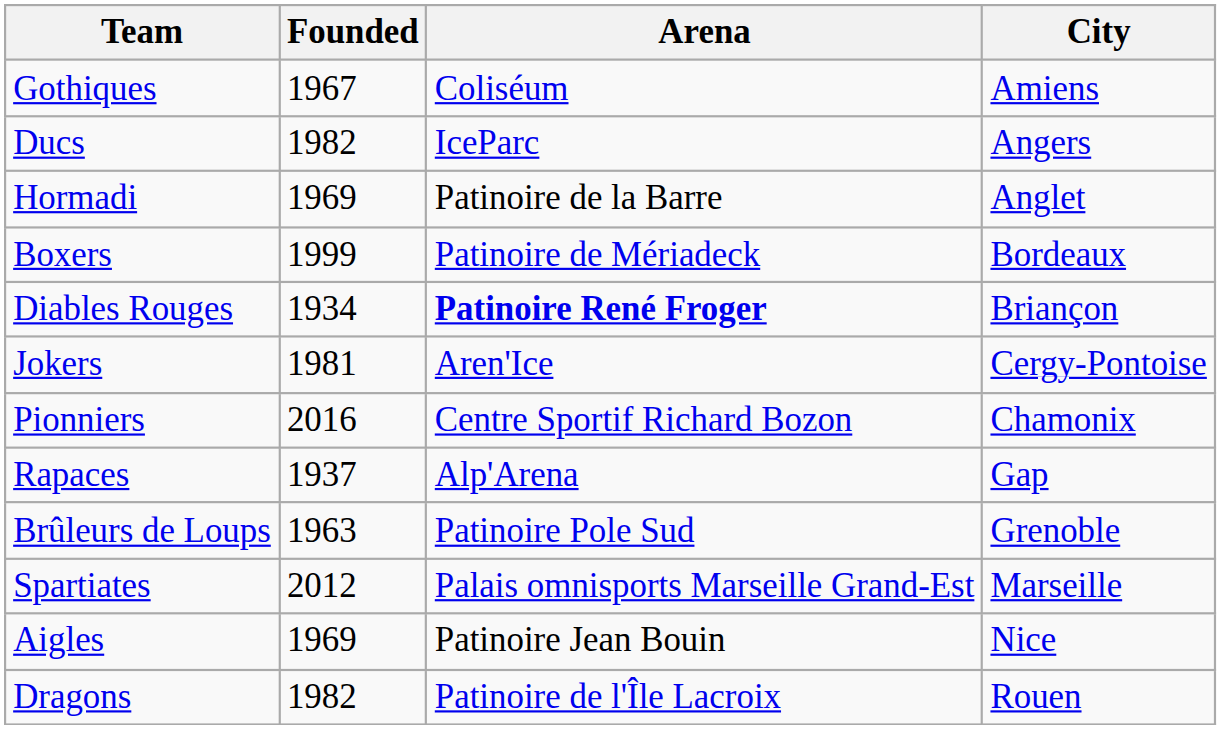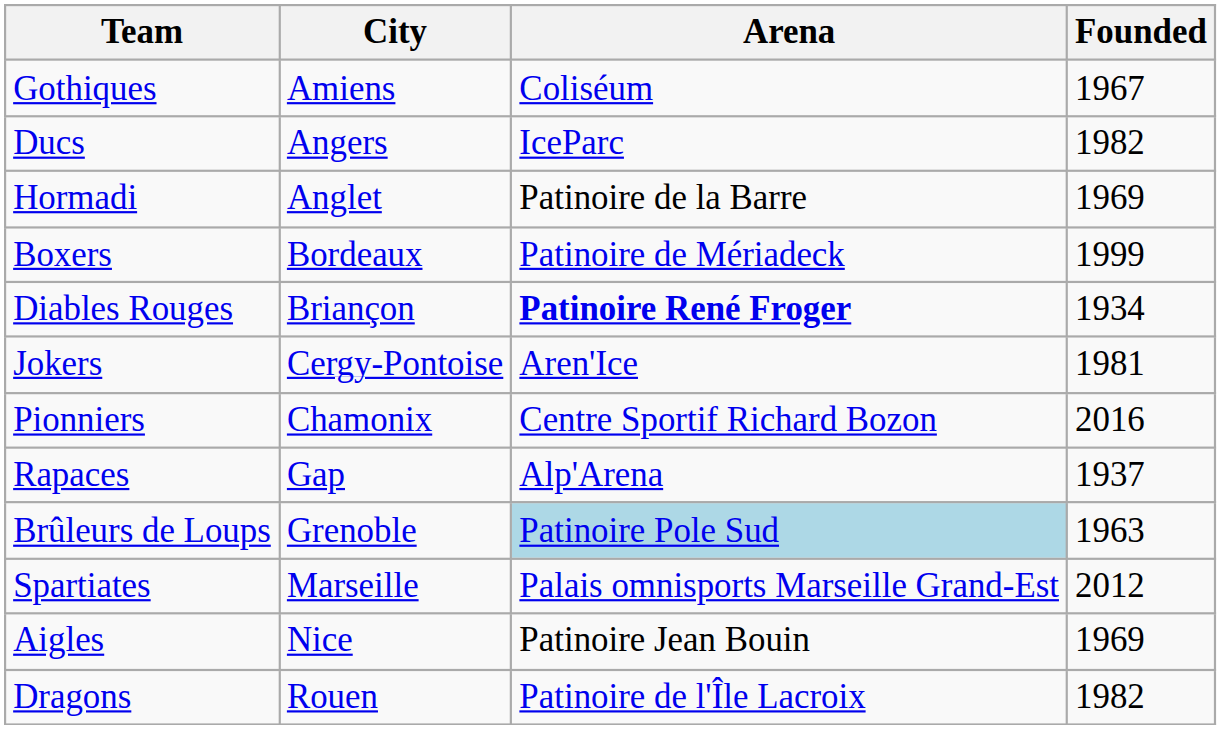 <table class="wikitable sortable">
 <tr>
 <th>Team</th>
+<th>City</th>
+<th>Arena</th>
 <th>Founded</th>
-<th>Arena</th>
-<th>City</th>
 </tr>
 <tr>
 <td><a href='#'>Gothiques</a></td>
+<td><a href='#'>Amiens</a></td>
+<td><a href='#'>Coliséum</a></td>
 <td>1967</td>
-<td><a href='#'>Coliséum</a></td>
-<td><a href='#'>Amiens</a></td>
 </tr>
 <tr>
 <td><a href='#'>Ducs</a></td>
+<td><a href='#'>Angers</a></td>
+<td><a href='#'>IceParc</a></td>
 <td>1982</td>
-<td><a href='#'>IceParc</a></td>
-<td><a href='#'>Angers</a></td>
 </tr>
 <tr>
 <td><a href='#'>Hormadi</a></td>
+<td><a href='#'>Anglet</a></td>
+<td>Patinoire de la Barre</td>
 <td>1969</td>
-<td>Patinoire de la Barre</td>
-<td><a href='#'>Anglet</a></td>
 </tr>
 <tr>
 <td><a href='#'>Boxers</a></td>
+<td><a href='#'>Bordeaux</a></td>
+<td><a href='#'>Patinoire de Mériadeck</a></td>
 <td>1999</td>
-<td><a href='#'>Patinoire de Mériadeck</a></td>
-<td><a href='#'>Bordeaux</a></td>
 </tr>
 <tr>
 <td><a href='#'>Diables Rouges</a></td>
+<td><a href='#'>Briançon</a></td>
+<td><strong><a href='#'>Patinoire René Froger</a></strong></td>
 <td>1934</td>
-<td><strong><a href='#'>Patinoire René Froger</a></strong></td>
-<td><a href='#'>Briançon</a></td>
 </tr>
 <tr>
 <td><a href='#'>Jokers</a></td>
+<td><a href='#'>Cergy-Pontoise</a></td>
+<td><a href='#'>Aren'Ice</a></td>
 <td>1981</td>
-<td><a href='#'>Aren'Ice</a></td>
-<td><a href='#'>Cergy-Pontoise</a></td>
 </tr>
 <tr>
 <td><a href='#'>Pionniers</a></td>
+<td><a href='#'>Chamonix</a></td>
+<td><a href='#'>Centre Sportif Richard Bozon</a></td>
 <td>2016</td>
-<td><a href='#'>Centre Sportif Richard Bozon</a></td>
-<td><a href='#'>Chamonix</a></td>
 </tr>
 <tr>
 <td><a href='#'>Rapaces</a></td>
+<td><a href='#'>Gap</a></td>
+<td><a href='#'>Alp'Arena</a></td>
 <td>1937</td>
-<td><a href='#'>Alp'Arena</a></td>
-<td><a href='#'>Gap</a></td>
 </tr>
 <tr>
 <td><a href='#'>Brûleurs de Loups</a></td>
+<td><a href='#'>Grenoble</a></td>
+<td style="background: lightblue;"><a href='#'>Patinoire Pole Sud</a></td>
 <td>1963</td>
-<td><a href='#'>Patinoire Pole Sud</a></td>
-<td><a href='#'>Grenoble</a></td>
 </tr>
 <tr>
 <td><a href='#'>Spartiates</a></td>
+<td><a href='#'>Marseille</a></td>
+<td><a href='#'>Palais omnisports Marseille Grand-Est</a></td>
 <td>2012</td>
-<td><a href='#'>Palais omnisports Marseille Grand-Est</a></td>
-<td><a href='#'>Marseille</a></td>
 </tr>
 <tr>
 <td><a href='#'>Aigles</a></td>
+<td><a href='#'>Nice</a></td>
+<td>Patinoire Jean Bouin</td>
 <td>1969</td>
-<td>Patinoire Jean Bouin</td>
-<td><a href='#'>Nice</a></td>
 </tr>
 <tr>
 <td><a href='#'>Dragons</a></td>
+<td><a href='#'>Rouen</a></td>
+<td><a href='#'>Patinoire de l'Île Lacroix</a></td>
 <td>1982</td>
-<td><a href='#'>Patinoire de l'Île Lacroix</a></td>
-<td><a href='#'>Rouen</a></td>
 </tr>
 </table>
